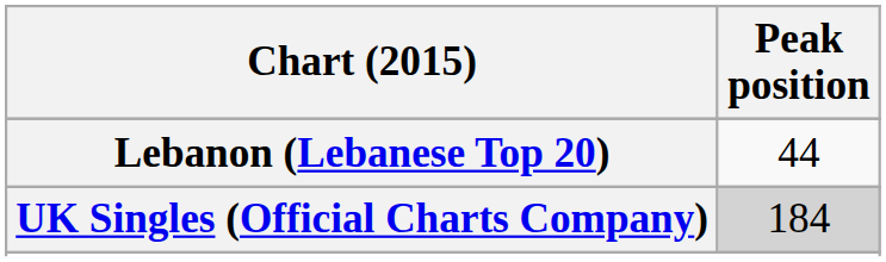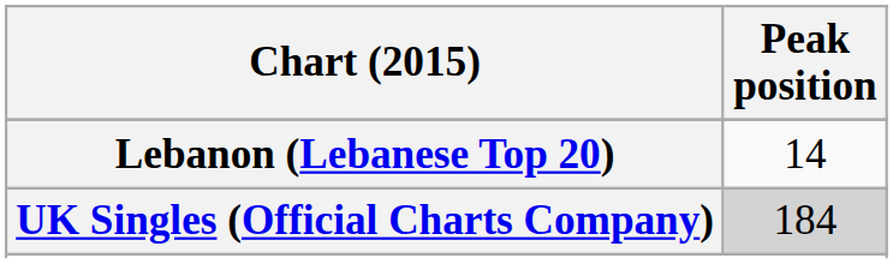 <table class="wikitable sortable plainrowheaders" style="text-align:center">
 <tr>
 <th>Chart (2015)</th>
 <th>Peak<br>position</th>
 </tr>
 <tr>
 </tr>
 <tr>
 </tr>
 <tr>
 </tr>
 <tr>
 </tr>
 <tr>
 </tr>
 <tr>
 </tr>
 <tr>
 </tr>
 <tr>
 <th scope="row">Lebanon (<a href='#'>Lebanese Top 20</a>)</th>
-<td>44</td>
+<td>14</td>
 </tr>
 <tr>
 </tr>
 <tr>
 </tr>
 <tr>
 </tr>
 <tr>
 <th scope="row"><a href='#'>UK Singles</a> (<a href='#'>Official Charts Company</a>)</th>
 <td style="background: lightgrey;">184</td>
 </tr>
 <tr>
 </tr>
 <tr>
 </tr>
 <tr>
 </tr>
 <tr>
 </tr>
 <tr>
 </tr>
 </table>
